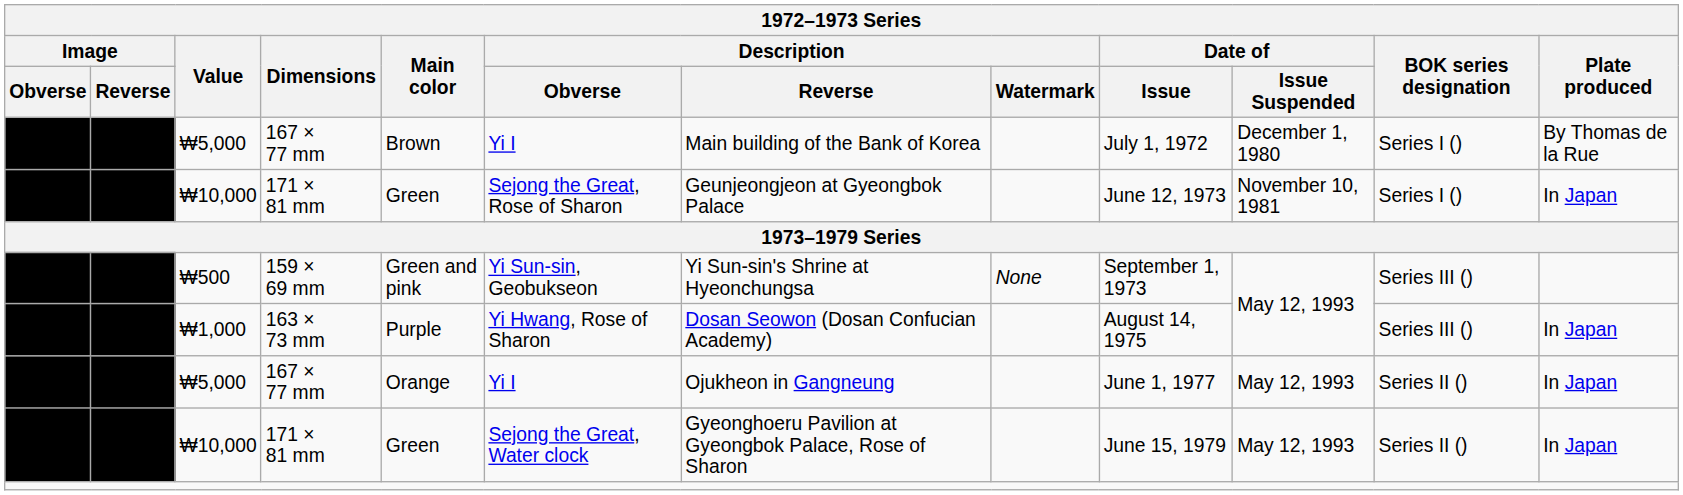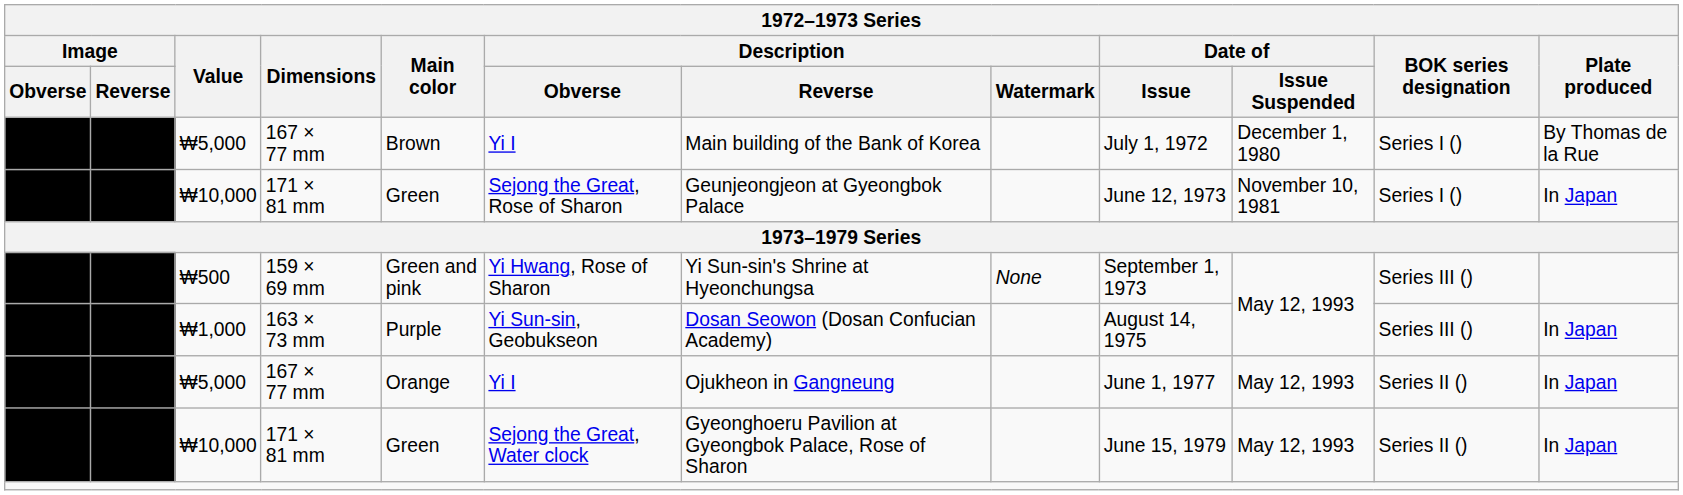 <table class="wikitable" style="font-size: 90%">
 <tr>
 <th colspan="12">1972–1973 Series </th>
 </tr>
 <tr>
 <th colspan="2">Image</th>
 <th rowspan="2">Value</th>
 <th rowspan="2">Dimensions</th>
 <th rowspan="2">Main color</th>
 <th colspan="3">Description</th>
 <th colspan="2">Date of</th>
 <th rowspan="2">BOK series designation</th>
 <th rowspan="2">Plate produced</th>
 </tr>
 <tr>
 <th>Obverse</th>
 <th>Reverse</th>
 <th>Obverse</th>
 <th>Reverse</th>
 <th>Watermark</th>
 <th>Issue</th>
 <th>Issue Suspended</th>
 </tr>
 <tr>
 <td style="text-align:center; background:#000;"></td>
 <td style="text-align:center; background:#000;"></td>
 <td>₩5,000</td>
 <td>167 × 77 mm</td>
 <td>Brown</td>
 <td><a href='#'>Yi I</a></td>
 <td>Main building of the Bank of Korea</td>
 <td></td>
 <td>July 1, 1972</td>
 <td>December 1, 1980</td>
 <td>Series I ()</td>
 <td>By Thomas de la Rue</td>
 </tr>
 <tr>
 <td style="text-align:center; background:#000;"></td>
 <td style="text-align:center; background:#000;"></td>
 <td>₩10,000</td>
 <td>171 × 81 mm </td>
 <td>Green</td>
 <td><a href='#'>Sejong the Great</a>, Rose of Sharon</td>
 <td>Geunjeongjeon at Gyeongbok Palace</td>
 <td></td>
 <td>June 12, 1973</td>
 <td>November 10, 1981</td>
 <td>Series I ()</td>
 <td>In <a href='#'>Japan</a></td>
 </tr>
 <tr>
 <th colspan="12">1973–1979 Series </th>
 </tr>
 <tr>
 <td style="text-align:center; background:#000;"></td>
 <td style="text-align:center; background:#000;"></td>
 <td>₩500</td>
 <td>159 × 69 mm</td>
 <td>Green and pink</td>
-<td><a href='#'>Yi Sun-sin</a>, Geobukseon</td>
+<td><a href='#'>Yi Hwang</a>, Rose of Sharon</td>
 <td>Yi Sun-sin's Shrine at Hyeonchungsa</td>
 <td><em>None</em></td>
 <td>September 1, 1973</td>
 <td rowspan="2">May 12, 1993</td>
 <td>Series III ()</td>
 <td></td>
 </tr>
 <tr>
 <td style="text-align:center; background:#000;"></td>
 <td style="text-align:center; background:#000;"></td>
 <td>₩1,000</td>
 <td>163 × 73 mm</td>
 <td>Purple</td>
-<td><a href='#'>Yi Hwang</a>, Rose of Sharon</td>
+<td><a href='#'>Yi Sun-sin</a>, Geobukseon</td>
 <td><a href='#'>Dosan Seowon</a> (Dosan Confucian Academy)</td>
 <td></td>
 <td>August 14, 1975</td>
 <td>Series III ()</td>
 <td>In <a href='#'>Japan</a></td>
 </tr>
 <tr>
 <td style="text-align:center; background:#000;"></td>
 <td style="text-align:center; background:#000;"></td>
 <td>₩5,000</td>
 <td>167 × 77 mm</td>
 <td>Orange</td>
 <td><a href='#'>Yi I</a></td>
 <td>Ojukheon in <a href='#'>Gangneung</a></td>
 <td></td>
 <td>June 1, 1977</td>
 <td>May 12, 1993</td>
 <td>Series II ()</td>
 <td>In <a href='#'>Japan</a></td>
 </tr>
 <tr>
 <td style="text-align:center; background:#000;"></td>
 <td style="text-align:center; background:#000;"></td>
 <td>₩10,000</td>
 <td>171 × 81 mm</td>
 <td>Green</td>
 <td><a href='#'>Sejong the Great</a>, <a href='#'>Water clock</a></td>
 <td>Gyeonghoeru Pavilion at Gyeongbok Palace, Rose of Sharon</td>
 <td></td>
 <td>June 15, 1979</td>
 <td>May 12, 1993</td>
 <td>Series II ()</td>
 <td>In <a href='#'>Japan</a></td>
 </tr>
 <tr>
 <td colspan="12"></td>
 </tr>
 </table>
